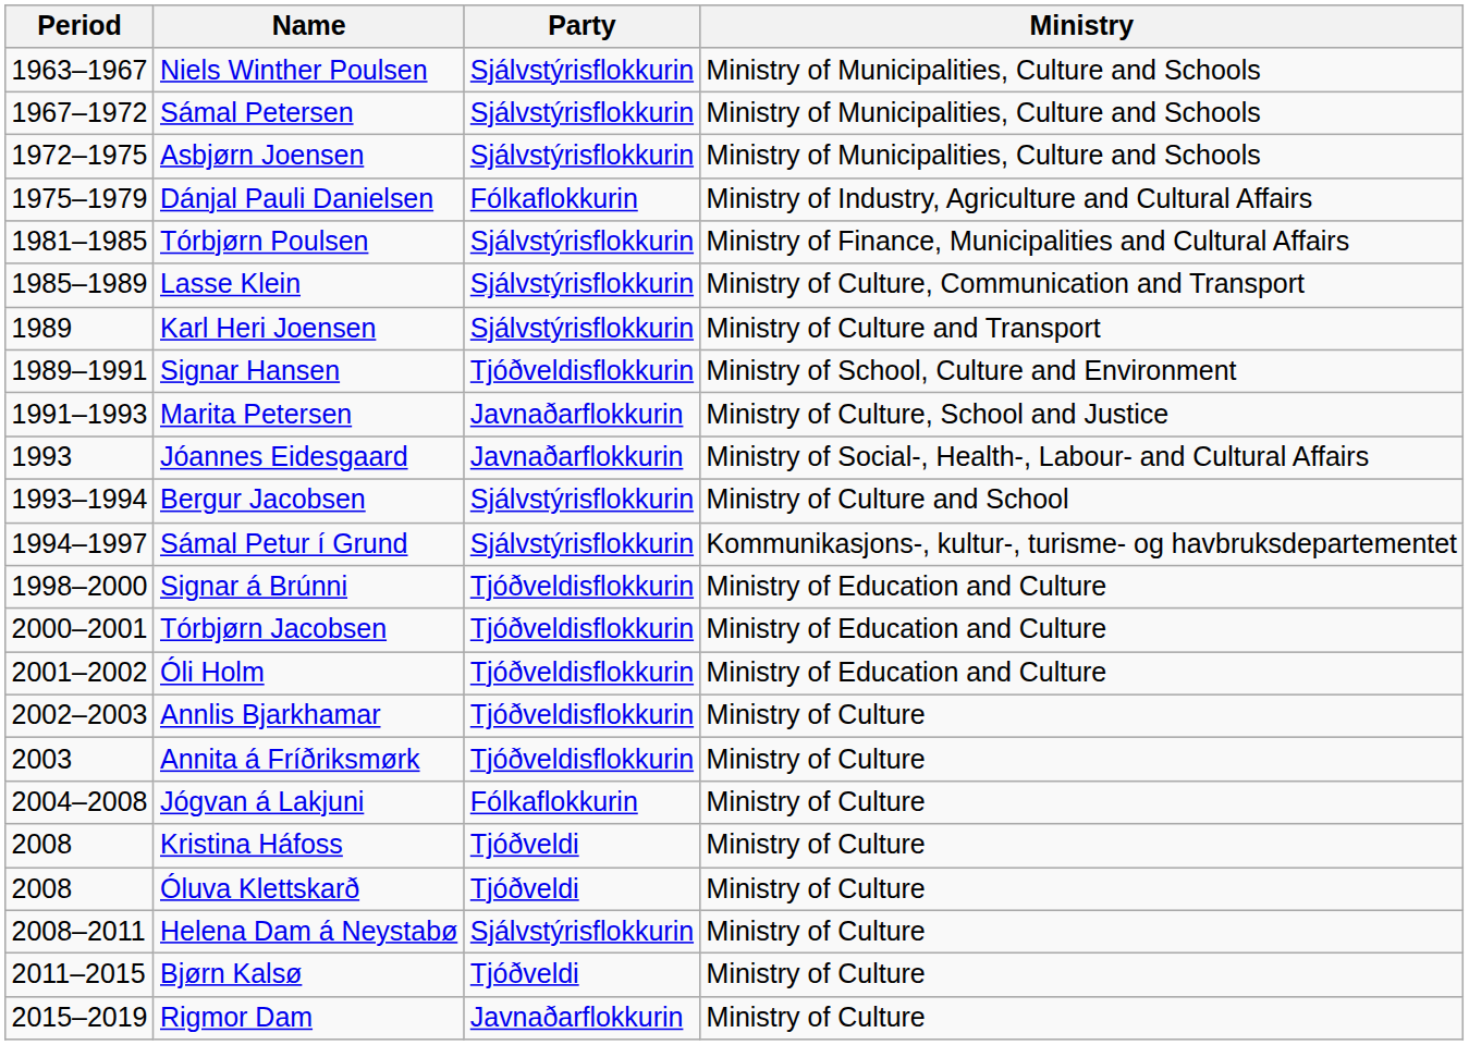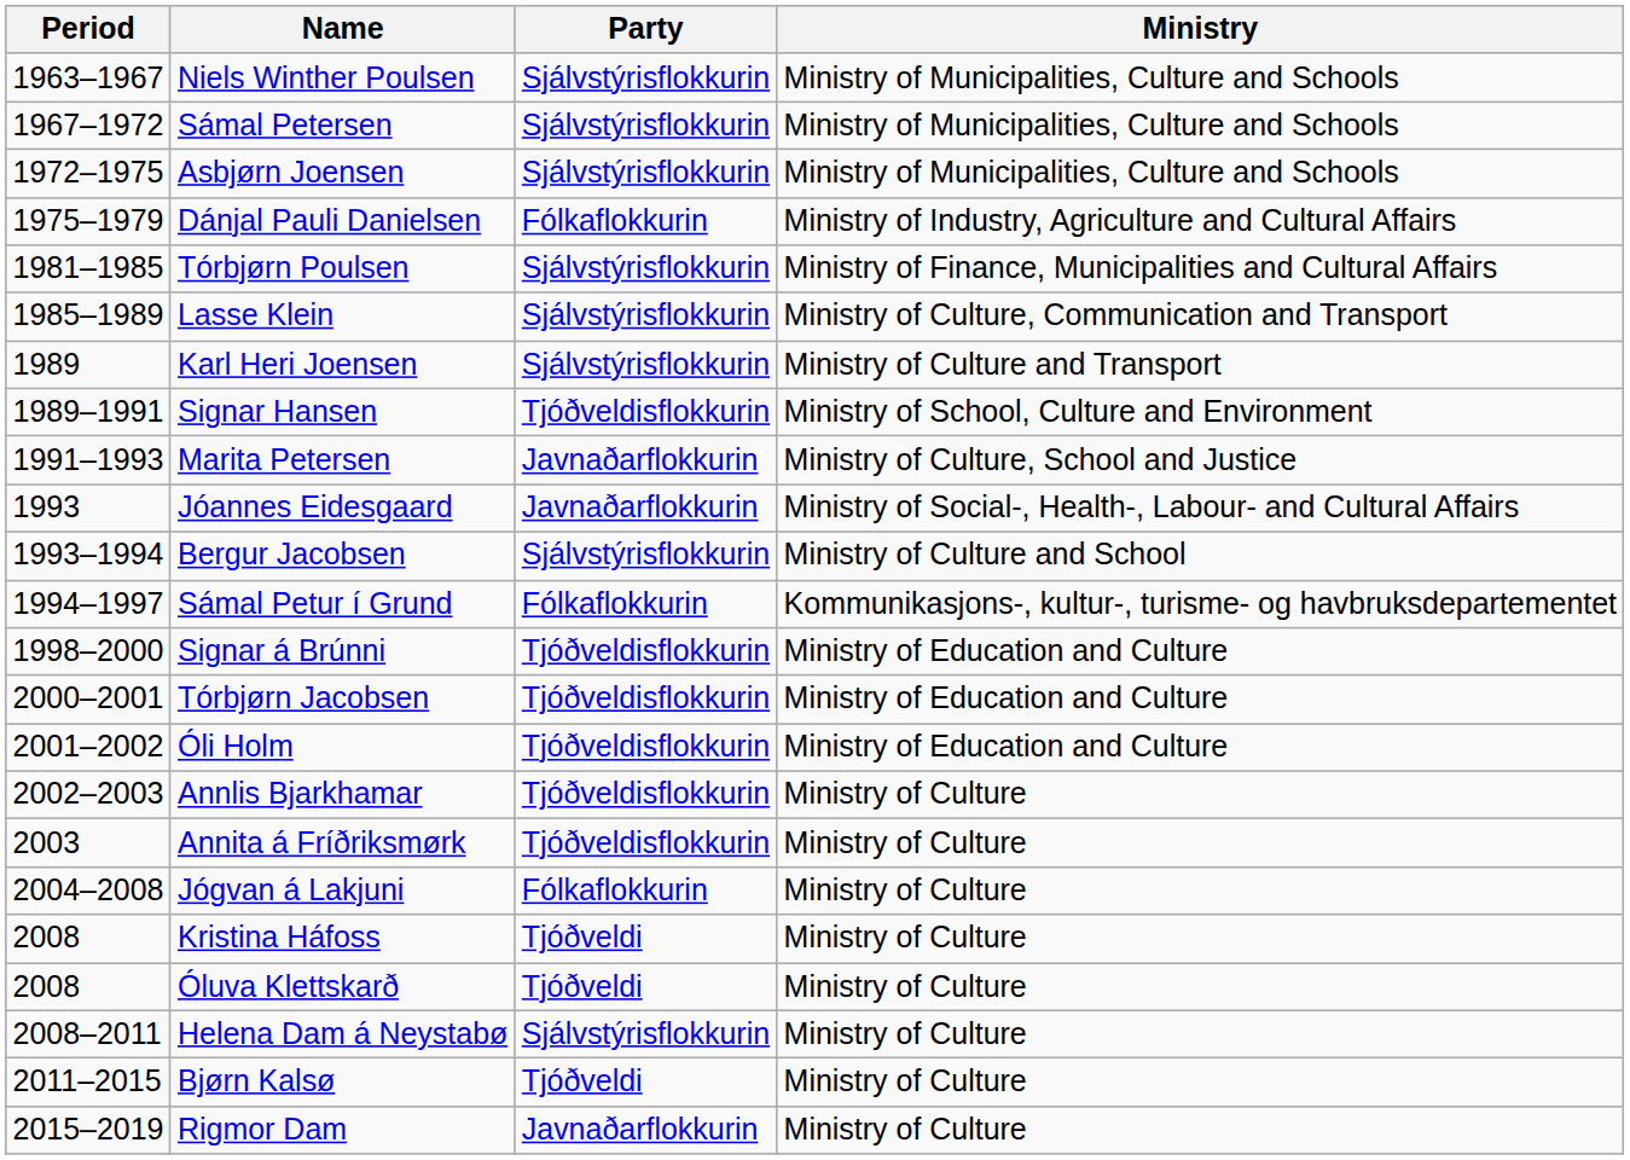 <table class="wikitable sortable">
 <tr>
 <th>Period</th>
 <th>Name</th>
 <th>Party</th>
 <th>Ministry</th>
 </tr>
 <tr>
 <td>1963–1967</td>
 <td><a href='#'>Niels Winther Poulsen</a></td>
 <td><a href='#'>Sjálvstýrisflokkurin</a></td>
 <td>Ministry of Municipalities, Culture and Schools</td>
 </tr>
 <tr>
 <td>1967–1972</td>
 <td><a href='#'>Sámal Petersen</a></td>
 <td><a href='#'>Sjálvstýrisflokkurin</a></td>
 <td>Ministry of Municipalities, Culture and Schools</td>
 </tr>
 <tr>
 <td>1972–1975</td>
 <td><a href='#'>Asbjørn Joensen</a></td>
 <td><a href='#'>Sjálvstýrisflokkurin</a></td>
 <td>Ministry of Municipalities, Culture and Schools</td>
 </tr>
 <tr>
 <td>1975–1979</td>
 <td><a href='#'>Dánjal Pauli Danielsen</a></td>
 <td><a href='#'>Fólkaflokkurin</a></td>
 <td>Ministry of Industry, Agriculture and Cultural Affairs</td>
 </tr>
 <tr>
 <td>1981–1985</td>
 <td><a href='#'>Tórbjørn Poulsen</a></td>
 <td><a href='#'>Sjálvstýrisflokkurin</a></td>
 <td>Ministry of Finance, Municipalities and Cultural Affairs</td>
 </tr>
 <tr>
 <td>1985–1989</td>
 <td><a href='#'>Lasse Klein</a></td>
 <td><a href='#'>Sjálvstýrisflokkurin</a></td>
 <td>Ministry of Culture, Communication and Transport</td>
 </tr>
 <tr>
 <td>1989</td>
 <td><a href='#'>Karl Heri Joensen</a></td>
 <td><a href='#'>Sjálvstýrisflokkurin</a></td>
 <td>Ministry of Culture and Transport</td>
 </tr>
 <tr>
 <td>1989–1991</td>
 <td><a href='#'>Signar Hansen</a></td>
 <td><a href='#'>Tjóðveldisflokkurin</a></td>
 <td>Ministry of School, Culture and Environment</td>
 </tr>
 <tr>
 <td>1991–1993</td>
 <td><a href='#'>Marita Petersen</a></td>
 <td><a href='#'>Javnaðarflokkurin</a></td>
 <td>Ministry of Culture, School and Justice</td>
 </tr>
 <tr>
 <td>1993</td>
 <td><a href='#'>Jóannes Eidesgaard</a></td>
 <td><a href='#'>Javnaðarflokkurin</a></td>
 <td>Ministry of Social-, Health-, Labour- and Cultural Affairs</td>
 </tr>
 <tr>
 <td>1993–1994</td>
 <td><a href='#'>Bergur Jacobsen</a></td>
 <td><a href='#'>Sjálvstýrisflokkurin</a></td>
 <td>Ministry of Culture and School</td>
 </tr>
 <tr>
 <td>1994–1997</td>
 <td><a href='#'>Sámal Petur í Grund</a></td>
-<td><a href='#'>Sjálvstýrisflokkurin</a></td>
+<td><a href='#'>Fólkaflokkurin</a></td>
 <td>Kommunikasjons-, kultur-, turisme- og havbruksdepartementet</td>
 </tr>
 <tr>
 <td>1998–2000</td>
 <td><a href='#'>Signar á Brúnni</a></td>
 <td><a href='#'>Tjóðveldisflokkurin</a></td>
 <td>Ministry of Education and Culture</td>
 </tr>
 <tr>
 <td>2000–2001</td>
 <td><a href='#'>Tórbjørn Jacobsen</a></td>
 <td><a href='#'>Tjóðveldisflokkurin</a></td>
 <td>Ministry of Education and Culture</td>
 </tr>
 <tr>
 <td>2001–2002</td>
 <td><a href='#'>Óli Holm</a></td>
 <td><a href='#'>Tjóðveldisflokkurin</a></td>
 <td>Ministry of Education and Culture</td>
 </tr>
 <tr>
 <td>2002–2003</td>
 <td><a href='#'>Annlis Bjarkhamar</a></td>
 <td><a href='#'>Tjóðveldisflokkurin</a></td>
 <td>Ministry of Culture</td>
 </tr>
 <tr>
 <td>2003</td>
 <td><a href='#'>Annita á Fríðriksmørk</a></td>
 <td><a href='#'>Tjóðveldisflokkurin</a></td>
 <td>Ministry of Culture</td>
 </tr>
 <tr>
 <td>2004–2008</td>
 <td><a href='#'>Jógvan á Lakjuni</a></td>
 <td><a href='#'>Fólkaflokkurin</a></td>
 <td>Ministry of Culture</td>
 </tr>
 <tr>
 <td>2008</td>
 <td><a href='#'>Kristina Háfoss</a></td>
 <td><a href='#'>Tjóðveldi</a></td>
 <td>Ministry of Culture</td>
 </tr>
 <tr>
 <td>2008</td>
 <td><a href='#'>Óluva Klettskarð</a></td>
 <td><a href='#'>Tjóðveldi</a></td>
 <td>Ministry of Culture</td>
 </tr>
 <tr>
 <td>2008–2011</td>
 <td><a href='#'>Helena Dam á Neystabø</a></td>
 <td><a href='#'>Sjálvstýrisflokkurin</a></td>
 <td>Ministry of Culture</td>
 </tr>
 <tr>
 <td>2011–2015</td>
 <td><a href='#'>Bjørn Kalsø</a></td>
 <td><a href='#'>Tjóðveldi</a></td>
 <td>Ministry of Culture</td>
 </tr>
 <tr>
 <td>2015–2019</td>
 <td><a href='#'>Rigmor Dam</a></td>
 <td><a href='#'>Javnaðarflokkurin</a></td>
 <td>Ministry of Culture</td>
 </tr>
 </table>
